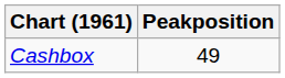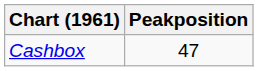 <table class="wikitable">
 <tr>
 <th>Chart (1961)</th>
 <th>Peakposition</th>
 </tr>
 <tr>
 <td><em><a href='#'>Cashbox</a></em></td>
-<td align="center">49</td>
+<td align="center">47</td>
 </tr>
 </table>
